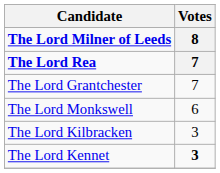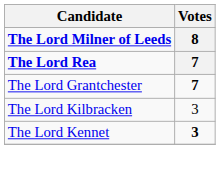 <table class="wikitable">
 <tr>
 <th>Candidate</th>
 <th>Votes</th>
 </tr>
 <tr>
 <td><strong><a href='#'>The Lord Milner of Leeds</a></strong></td>
 <th><strong>8</strong></th>
 </tr>
 <tr>
 <td><strong><a href='#'>The Lord Rea</a></strong></td>
 <th><strong>7</strong></th>
 </tr>
 <tr>
 <td><a href='#'>The Lord Grantchester</a></td>
-<td align=center>7</td>
-</tr>
-<tr>
-<td><a href='#'>The Lord Monkswell</a></td>
-<td align=center>6</td>
+<td align=center><strong>7</strong></td>
 </tr>
 <tr>
 <td><a href='#'>The Lord Kilbracken</a></td>
 <td align=center>3</td>
 </tr>
 <tr>
 <td><a href='#'>The Lord Kennet</a></td>
 <td align=center><strong>3</strong></td>
 </tr>
 <tr>
 </tr>
 </table>
